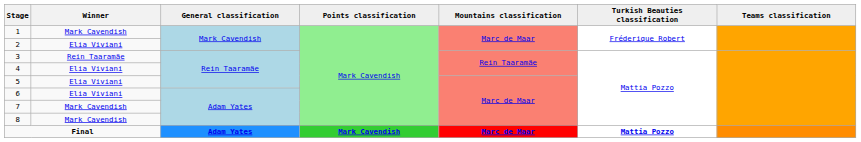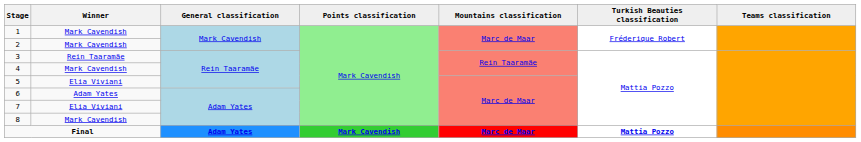 <table class="wikitable" style="text-align: center; font-size:smaller;">
 <tr>
 <th width="1%">Stage</th>
 <th width="14%">Winner</th>
 <th style="background:#EFEFEF;" width="15%">General classification<br></th>
 <th style="background:#EFEFEF;" width="15%">Points classification<br></th>
 <th style="background:#EFEFEF;" width="15%">Mountains classification <br></th>
 <th style="background:#EFEFEF;" width="15%">Turkish Beauties classification<br></th>
 <th style="background:#EFEFEF;" width="15%">Teams classification</th>
 </tr>
 <tr>
 <td>1</td>
 <td><a href='#'>Mark Cavendish</a></td>
 <td style="background-color:lightblue;" rowspan=2><a href='#'>Mark Cavendish</a></td>
 <td style="background-color:lightgreen;" rowspan=8><a href='#'>Mark Cavendish</a></td>
 <td style="background-color:salmon;" rowspan=2><a href='#'>Marc de Maar</a></td>
 <td style="background-color:white;" rowspan=2><a href='#'>Fréderique Robert</a></td>
 <td style="background-color:orange;" rowspan=2></td>
 </tr>
 <tr>
 <td>2</td>
-<td><a href='#'>Elia Viviani</a></td>
+<td><a href='#'>Mark Cavendish</a></td>
 </tr>
 <tr>
 <td>3</td>
 <td><a href='#'>Rein Taaramäe</a></td>
 <td style="background-color:lightblue;" rowspan=3><a href='#'>Rein Taaramäe</a></td>
 <td style="background-color:salmon;" rowspan=2><a href='#'>Rein Taaramäe</a></td>
 <td style="background-color:white;" rowspan=6><a href='#'>Mattia Pozzo</a></td>
 <td style="background-color:orange;" rowspan=6></td>
 </tr>
 <tr>
 <td>4</td>
-<td><a href='#'>Elia Viviani</a></td>
+<td><a href='#'>Mark Cavendish</a></td>
 </tr>
 <tr>
 <td>5</td>
 <td><a href='#'>Elia Viviani</a></td>
 <td style="background-color:salmon;" rowspan=4><a href='#'>Marc de Maar</a></td>
 </tr>
 <tr>
 <td>6</td>
-<td><a href='#'>Elia Viviani</a></td>
+<td><a href='#'>Adam Yates</a></td>
 <td style="background-color:lightblue;" rowspan=3><a href='#'>Adam Yates</a></td>
 </tr>
 <tr>
 <td>7</td>
-<td><a href='#'>Mark Cavendish</a></td>
+<td><a href='#'>Elia Viviani</a></td>
 </tr>
 <tr>
 <td>8</td>
 <td><a href='#'>Mark Cavendish</a></td>
 </tr>
 <tr>
 <td colspan="2"><strong>Final</strong></td>
 <th style="background-color:dodgerblue;"><a href='#'>Adam Yates</a></th>
 <th style="background-color:limegreen;"><a href='#'>Mark Cavendish</a></th>
 <th style="background-color:red;"><a href='#'>Marc de Maar</a></th>
 <th style="background-color:white;"><a href='#'>Mattia Pozzo</a></th>
 <th style="background-color:darkorange;"></th>
 </tr>
 </table>
